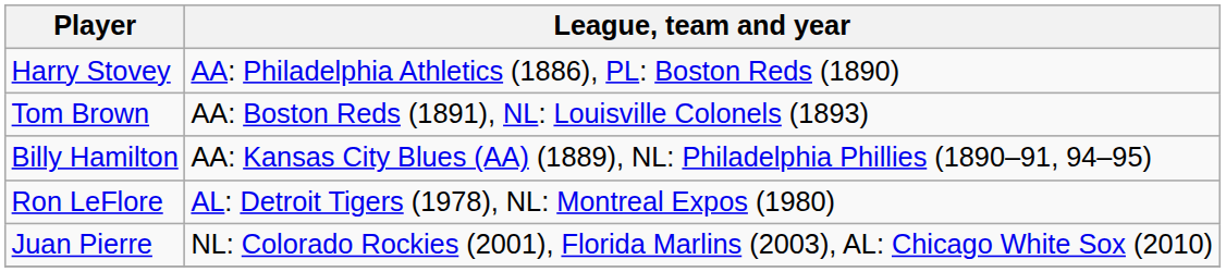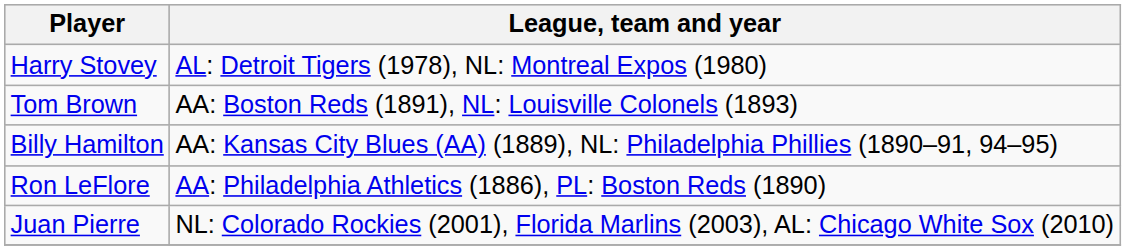 <table class="wikitable">
 <tr>
 <th>Player</th>
 <th>League, team and year</th>
 </tr>
 <tr>
 <td><a href='#'>Harry Stovey</a></td>
-<td><a href='#'>AA</a>: <a href='#'>Philadelphia Athletics</a> (1886), <a href='#'>PL</a>: <a href='#'>Boston Reds</a> (1890)</td>
+<td><a href='#'>AL</a>: <a href='#'>Detroit Tigers</a> (1978), NL: <a href='#'>Montreal Expos</a> (1980)</td>
 </tr>
 <tr>
 <td><a href='#'>Tom Brown</a></td>
 <td>AA: <a href='#'>Boston Reds</a> (1891), <a href='#'>NL</a>: <a href='#'>Louisville Colonels</a> (1893)</td>
 </tr>
 <tr>
 <td><a href='#'>Billy Hamilton</a></td>
 <td>AA: <a href='#'>Kansas City Blues (AA)</a> (1889), NL: <a href='#'>Philadelphia Phillies</a> (1890–91, 94–95)</td>
 </tr>
 <tr>
 <td><a href='#'>Ron LeFlore</a></td>
-<td><a href='#'>AL</a>: <a href='#'>Detroit Tigers</a> (1978), NL: <a href='#'>Montreal Expos</a> (1980)</td>
+<td><a href='#'>AA</a>: <a href='#'>Philadelphia Athletics</a> (1886), <a href='#'>PL</a>: <a href='#'>Boston Reds</a> (1890)</td>
 </tr>
 <tr>
 <td><a href='#'>Juan Pierre</a></td>
 <td>NL: <a href='#'>Colorado Rockies</a> (2001), <a href='#'>Florida Marlins</a> (2003), AL: <a href='#'>Chicago White Sox</a> (2010)</td>
 </tr>
 <tr>
 </tr>
 </table>
